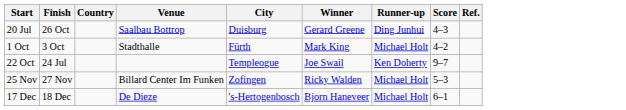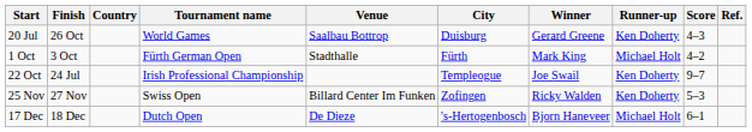 <table class="wikitable sortable" style="font-size: 85%">
 <tr>
 <th>Start</th>
 <th>Finish</th>
 <th>Country</th>
+<th>Tournament name</th>
 <th>Venue</th>
 <th>City</th>
 <th>Winner</th>
 <th>Runner-up</th>
 <th>Score</th>
 <th>Ref.</th>
 </tr>
 <tr>
 <td>20 Jul</td>
 <td>26 Oct</td>
 <td></td>
+<td><a href='#'>World Games</a></td>
 <td><a href='#'>Saalbau Bottrop</a></td>
 <td><a href='#'>Duisburg</a></td>
 <td> <a href='#'>Gerard Greene</a></td>
-<td> <a href='#'>Ding Junhui</a></td>
+<td> <a href='#'>Ken Doherty</a></td>
 <td>4–3</td>
 <td></td>
 </tr>
 <tr>
 <td>1 Oct</td>
 <td>3 Oct</td>
 <td></td>
+<td><a href='#'>Fürth German Open</a></td>
 <td>Stadthalle</td>
 <td><a href='#'>Fürth</a></td>
 <td> <a href='#'>Mark King</a></td>
 <td> <a href='#'>Michael Holt</a></td>
 <td>4–2</td>
 <td></td>
 </tr>
 <tr>
 <td>22 Oct</td>
 <td>24 Jul</td>
 <td></td>
+<td><a href='#'>Irish Professional Championship</a></td>
 <td></td>
 <td><a href='#'>Templeogue</a></td>
 <td> <a href='#'>Joe Swail</a></td>
 <td> <a href='#'>Ken Doherty</a></td>
 <td>9–7</td>
 <td></td>
 </tr>
 <tr>
 <td>25 Nov</td>
 <td>27 Nov</td>
 <td></td>
+<td>Swiss Open</td>
 <td>Billard Center Im Funken</td>
 <td><a href='#'>Zofingen</a></td>
 <td> <a href='#'>Ricky Walden</a></td>
-<td> <a href='#'>Michael Holt</a></td>
+<td> <a href='#'>Ken Doherty</a></td>
 <td>5–3</td>
 <td></td>
 </tr>
 <tr>
 <td>17 Dec</td>
 <td>18 Dec</td>
 <td></td>
+<td><a href='#'>Dutch Open</a></td>
 <td><a href='#'>De Dieze</a></td>
 <td><a href='#'>'s-Hertogenbosch</a></td>
 <td> <a href='#'>Bjorn Haneveer</a></td>
 <td> <a href='#'>Michael Holt</a></td>
 <td>6–1</td>
 <td></td>
 </tr>
 </table>
